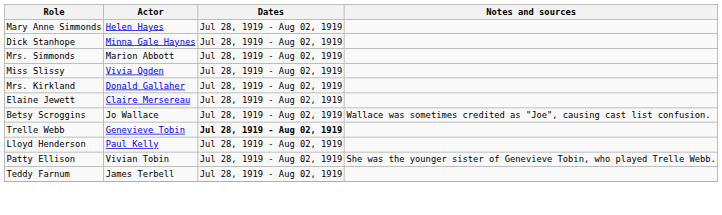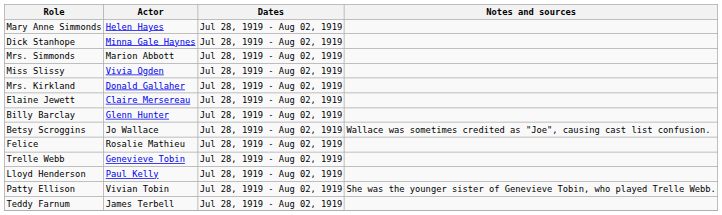 <table class="wikitable mw-collapsible mw-collapsed sortable plainrowheaders" style="font-size: 90%">
 <tr>
 <th scope="col">Role</th>
 <th scope="col">Actor</th>
 <th scope="col">Dates</th>
 <th scope="col">Notes and sources</th>
 </tr>
 <tr>
 <td>Mary Anne Simmonds</td>
 <td><a href='#'>Helen Hayes</a></td>
 <td>Jul 28, 1919 - Aug 02, 1919</td>
 <td></td>
 </tr>
 <tr>
 <td>Dick Stanhope</td>
 <td><a href='#'>Minna Gale Haynes</a></td>
 <td>Jul 28, 1919 - Aug 02, 1919</td>
 <td></td>
 </tr>
 <tr>
 <td>Mrs. Simmonds</td>
 <td>Marion Abbott</td>
 <td>Jul 28, 1919 - Aug 02, 1919</td>
 <td></td>
 </tr>
 <tr>
 <td>Miss Slissy</td>
 <td><a href='#'>Vivia Ogden</a></td>
 <td>Jul 28, 1919 - Aug 02, 1919</td>
 <td></td>
 </tr>
 <tr>
 <td>Mrs. Kirkland</td>
 <td><a href='#'>Donald Gallaher</a></td>
 <td>Jul 28, 1919 - Aug 02, 1919</td>
 <td></td>
 </tr>
 <tr>
 <td>Elaine Jewett</td>
 <td><a href='#'>Claire Mersereau</a></td>
 <td>Jul 28, 1919 - Aug 02, 1919</td>
 <td></td>
 </tr>
 <tr>
+<td>Billy Barclay</td>
+<td><a href='#'>Glenn Hunter</a></td>
+<td>Jul 28, 1919 - Aug 02, 1919</td>
+<td></td>
+</tr>
+<tr>
 <td>Betsy Scroggins</td>
 <td>Jo Wallace</td>
 <td>Jul 28, 1919 - Aug 02, 1919</td>
 <td>Wallace was sometimes credited as "Joe", causing cast list confusion.</td>
 </tr>
 <tr>
+<td>Felice</td>
+<td>Rosalie Mathieu</td>
+<td>Jul 28, 1919 - Aug 02, 1919</td>
+<td></td>
+</tr>
+<tr>
 <td>Trelle Webb</td>
 <td><a href='#'>Genevieve Tobin</a></td>
-<td><strong>Jul 28, 1919 - Aug 02, 1919</strong></td>
+<td>Jul 28, 1919 - Aug 02, 1919</td>
 <td></td>
 </tr>
 <tr>
 <td>Lloyd Henderson</td>
 <td><a href='#'>Paul Kelly</a></td>
 <td>Jul 28, 1919 - Aug 02, 1919</td>
 <td></td>
 </tr>
 <tr>
 <td>Patty Ellison</td>
 <td>Vivian Tobin</td>
 <td>Jul 28, 1919 - Aug 02, 1919</td>
 <td>She was the younger sister of Genevieve Tobin, who played Trelle Webb.</td>
 </tr>
 <tr>
 <td>Teddy Farnum</td>
 <td>James Terbell</td>
 <td>Jul 28, 1919 - Aug 02, 1919</td>
 <td></td>
 </tr>
 <tr>
 </tr>
 </table>
